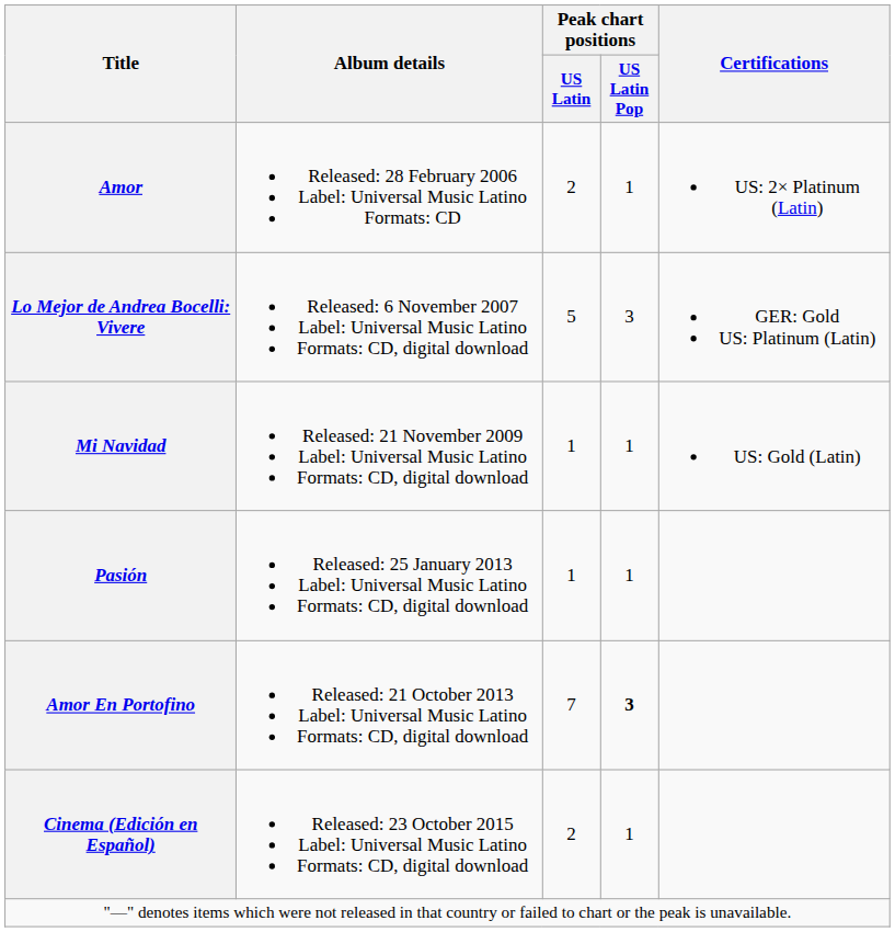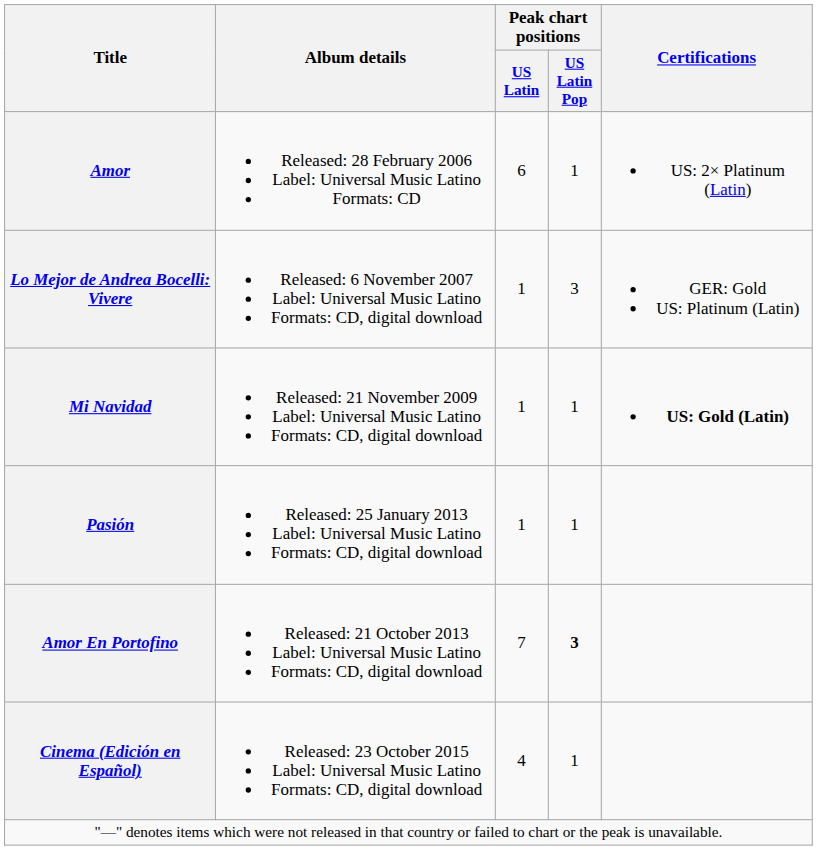 <table class="wikitable plainrowheaders" style="text-align:center;">
 <tr>
 <th scope="col" rowspan="2" style="width:12em;">Title</th>
 <th scope="col" rowspan="2" style="width:16em;">Album details</th>
 <th scope="col" colspan="2">Peak chart positions</th>
 <th scope="col" rowspan="2" style="width:12em;"><a href='#'>Certifications</a></th>
 </tr>
 <tr>
 <th scope="col" style="width:3em;font-size:90%;"><a href='#'>US Latin</a><br></th>
 <th scope="col" style="width:3em;font-size:90%;"><a href='#'>US Latin Pop</a><br></th>
 </tr>
 <tr>
 <th scope="row"><em><a href='#'>Amor</a></em></th>
 <td><br><ul><li>Released: 28 February 2006</li><li>Label: Universal Music Latino</li><li>Formats: CD</li></ul></td>
-<td>2</td>
+<td>6</td>
 <td>1</td>
 <td><br><ul><li>US: 2× Platinum (<a href='#'>Latin</a>)</li></ul></td>
 </tr>
 <tr>
 <th scope="row"><em><a href='#'>Lo Mejor de Andrea Bocelli: Vivere</a></em></th>
 <td><br><ul><li>Released: 6 November 2007</li><li>Label: Universal Music Latino</li><li>Formats: CD, digital download</li></ul></td>
-<td>5</td>
+<td>1</td>
 <td>3</td>
 <td><br><ul><li>GER: Gold</li><li>US: Platinum (Latin)</li></ul></td>
 </tr>
 <tr>
 <th scope="row"><em><a href='#'>Mi Navidad</a></em></th>
 <td><br><ul><li>Released: 21 November 2009</li><li>Label: Universal Music Latino</li><li>Formats: CD, digital download</li></ul></td>
 <td>1</td>
 <td>1</td>
-<td><br><ul><li>US: Gold (Latin)</li></ul></td>
+<td><strong><br><ul><li>US: Gold (Latin)</li></ul></strong></td>
 </tr>
 <tr>
 <th scope="row"><em><a href='#'>Pasión</a></em></th>
 <td><br><ul><li>Released: 25 January 2013</li><li>Label: Universal Music Latino</li><li>Formats: CD, digital download</li></ul></td>
 <td>1</td>
 <td>1</td>
 <td></td>
 </tr>
 <tr>
 <th scope="row"><em><a href='#'>Amor En Portofino</a></em></th>
 <td><br><ul><li>Released: 21 October 2013</li><li>Label: Universal Music Latino</li><li>Formats: CD, digital download</li></ul></td>
 <td>7</td>
 <td><strong>3</strong></td>
 <td></td>
 </tr>
 <tr>
 <th scope="row"><em><a href='#'>Cinema (Edición en Español)</a></em></th>
 <td><br><ul><li>Released: 23 October 2015</li><li>Label: Universal Music Latino</li><li>Formats: CD, digital download</li></ul></td>
-<td>2</td>
+<td>4</td>
 <td>1</td>
 <td></td>
 </tr>
 <tr>
 <td colspan="15" style="text-align:center; font-size:90%;">"—" denotes items which were not released in that country or failed to chart or the peak is unavailable.</td>
 </tr>
 </table>
